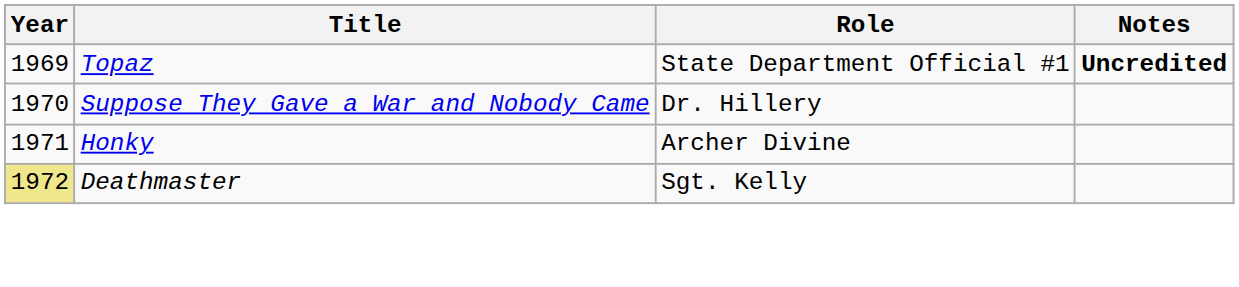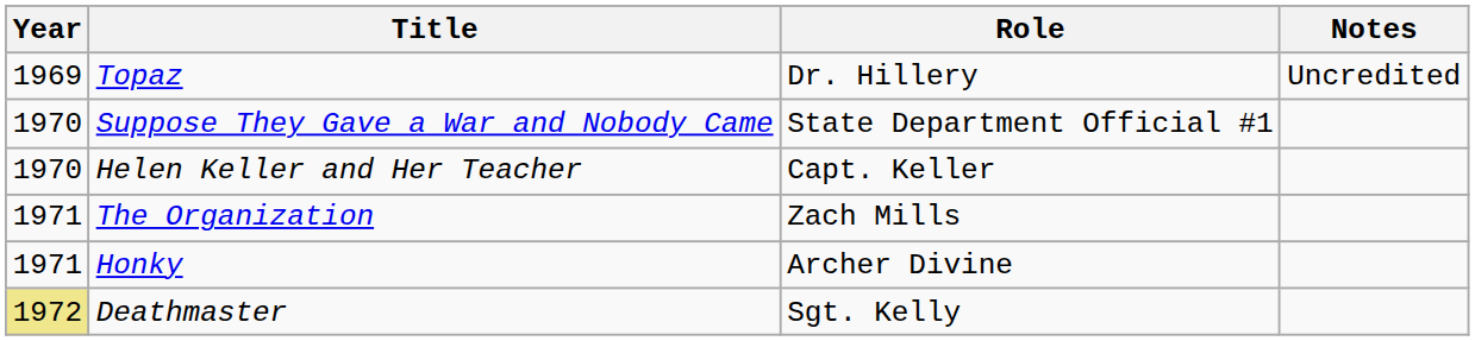 <table class="wikitable">
 <tr>
 <th>Year</th>
 <th>Title</th>
 <th>Role</th>
 <th>Notes</th>
 </tr>
 <tr>
 <td>1969</td>
 <td><em><a href='#'>Topaz</a></em></td>
-<td>State Department Official #1</td>
-<td><strong>Uncredited</strong></td>
+<td>Dr. Hillery</td>
+<td>Uncredited</td>
 </tr>
 <tr>
 <td>1970</td>
 <td><em><a href='#'>Suppose They Gave a War and Nobody Came</a></em></td>
-<td>Dr. Hillery</td>
+<td>State Department Official #1</td>
+<td></td>
+</tr>
+<tr>
+<td>1970</td>
+<td><em>Helen Keller and Her Teacher</em></td>
+<td>Capt. Keller</td>
+<td></td>
+</tr>
+<tr>
+<td>1971</td>
+<td><em><a href='#'>The Organization</a></em></td>
+<td>Zach Mills</td>
 <td></td>
 </tr>
 <tr>
 <td>1971</td>
 <td><em><a href='#'>Honky</a></em></td>
 <td>Archer Divine</td>
 <td></td>
 </tr>
 <tr>
 <td style="background: khaki;">1972</td>
 <td><em>Deathmaster</em></td>
 <td>Sgt. Kelly</td>
 <td></td>
 </tr>
 </table>
